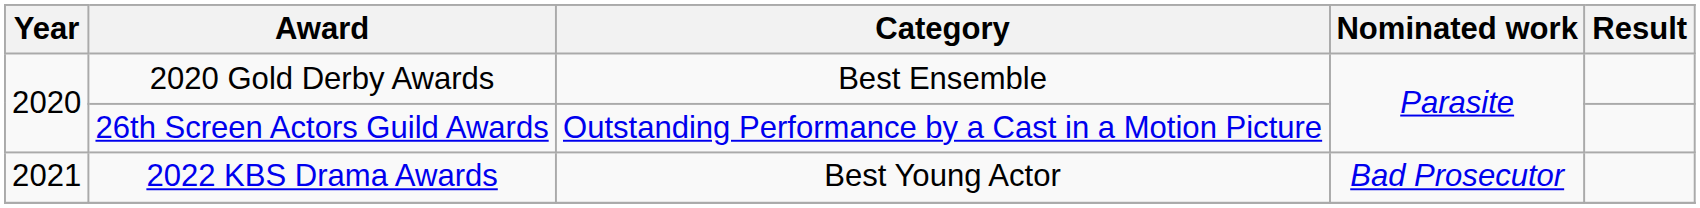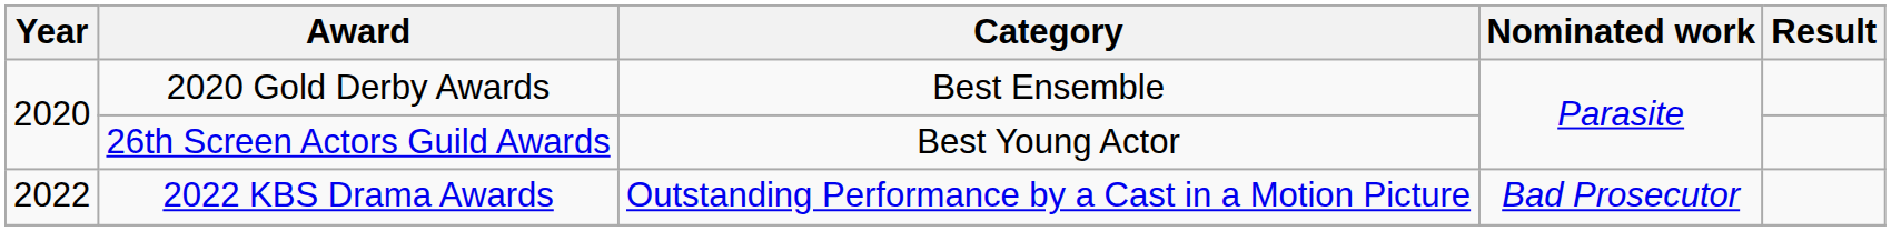 <table class="wikitable sortable plainrowheaders" style="text-align:center;">
 <tr>
 <th>Year</th>
 <th>Award</th>
 <th>Category</th>
 <th>Nominated work</th>
 <th>Result</th>
 </tr>
 <tr>
 <td rowspan="2">2020</td>
 <td>2020 Gold Derby Awards</td>
 <td>Best Ensemble</td>
 <td rowspan="2"><em><a href='#'>Parasite</a></em></td>
 <td></td>
 </tr>
 <tr>
 <td><a href='#'>26th Screen Actors Guild Awards</a></td>
-<td><a href='#'>Outstanding Performance by a Cast in a Motion Picture</a></td>
+<td>Best Young Actor</td>
 <td></td>
 </tr>
 <tr>
-<td>2021</td>
+<td>2022</td>
 <td><a href='#'>2022 KBS Drama Awards</a></td>
-<td>Best Young Actor</td>
+<td><a href='#'>Outstanding Performance by a Cast in a Motion Picture</a></td>
 <td><em><a href='#'>Bad Prosecutor</a></em></td>
 <td></td>
 </tr>
 <tr>
 </tr>
 </table>
